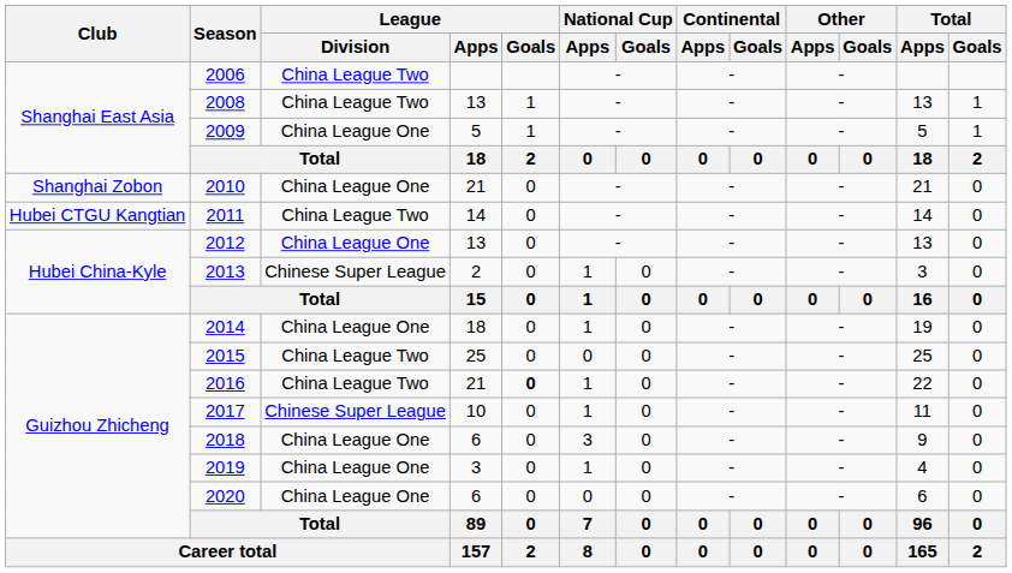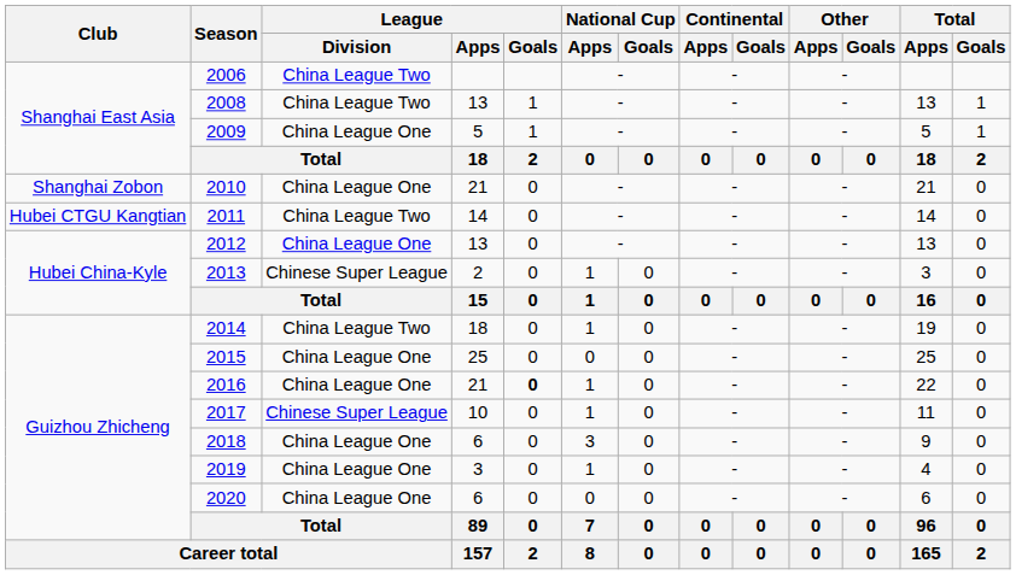 <table class="wikitable" style="text-align: center">
 <tr>
 <th rowspan="2">Club</th>
 <th rowspan="2">Season</th>
 <th colspan="3">League</th>
 <th colspan="2">National Cup</th>
 <th colspan="2">Continental</th>
 <th colspan="2">Other</th>
 <th colspan="2">Total</th>
 </tr>
 <tr>
 <th>Division</th>
 <th>Apps</th>
 <th>Goals</th>
 <th>Apps</th>
 <th>Goals</th>
 <th>Apps</th>
 <th>Goals</th>
 <th>Apps</th>
 <th>Goals</th>
 <th>Apps</th>
 <th>Goals</th>
 </tr>
 <tr>
 <td rowspan=4><a href='#'>Shanghai East Asia</a></td>
 <td><a href='#'>2006</a></td>
 <td><a href='#'>China League Two</a></td>
 <td></td>
 <td></td>
 <td colspan="2">-</td>
 <td colspan="2">-</td>
 <td colspan="2">-</td>
 <td></td>
 <td></td>
 </tr>
 <tr>
 <td><a href='#'>2008</a></td>
 <td>China League Two</td>
 <td>13</td>
 <td>1</td>
 <td colspan="2">-</td>
 <td colspan="2">-</td>
 <td colspan="2">-</td>
 <td>13</td>
 <td>1</td>
 </tr>
 <tr>
 <td><a href='#'>2009</a></td>
 <td>China League One</td>
 <td>5</td>
 <td>1</td>
 <td colspan="2">-</td>
 <td colspan="2">-</td>
 <td colspan="2">-</td>
 <td>5</td>
 <td>1</td>
 </tr>
 <tr>
 <th colspan="2"><strong>Total</strong></th>
 <th>18</th>
 <th>2</th>
 <th>0</th>
 <th>0</th>
 <th>0</th>
 <th>0</th>
 <th>0</th>
 <th>0</th>
 <th>18</th>
 <th>2</th>
 </tr>
 <tr>
 <td><a href='#'>Shanghai Zobon</a></td>
 <td><a href='#'>2010</a></td>
 <td>China League One</td>
 <td>21</td>
 <td>0</td>
 <td colspan="2">-</td>
 <td colspan="2">-</td>
 <td colspan="2">-</td>
 <td>21</td>
 <td>0</td>
 </tr>
 <tr>
 <td><a href='#'>Hubei CTGU Kangtian</a></td>
 <td><a href='#'>2011</a></td>
 <td>China League Two</td>
 <td>14</td>
 <td>0</td>
 <td colspan="2">-</td>
 <td colspan="2">-</td>
 <td colspan="2">-</td>
 <td>14</td>
 <td>0</td>
 </tr>
 <tr>
 <td rowspan=3><a href='#'>Hubei China-Kyle</a></td>
 <td><a href='#'>2012</a></td>
 <td><a href='#'>China League One</a></td>
 <td>13</td>
 <td>0</td>
 <td colspan="2">-</td>
 <td colspan="2">-</td>
 <td colspan="2">-</td>
 <td>13</td>
 <td>0</td>
 </tr>
 <tr>
 <td><a href='#'>2013</a></td>
 <td>Chinese Super League</td>
 <td>2</td>
 <td>0</td>
 <td>1</td>
 <td>0</td>
 <td colspan="2">-</td>
 <td colspan="2">-</td>
 <td>3</td>
 <td>0</td>
 </tr>
 <tr>
 <th colspan="2"><strong>Total</strong></th>
 <th>15</th>
 <th>0</th>
 <th>1</th>
 <th>0</th>
 <th>0</th>
 <th>0</th>
 <th>0</th>
 <th>0</th>
 <th>16</th>
 <th>0</th>
 </tr>
 <tr>
 <td rowspan=8><a href='#'>Guizhou Zhicheng</a></td>
 <td><a href='#'>2014</a></td>
-<td>China League One</td>
+<td>China League Two</td>
 <td>18</td>
 <td>0</td>
 <td>1</td>
 <td>0</td>
 <td colspan="2">-</td>
 <td colspan="2">-</td>
 <td>19</td>
 <td>0</td>
 </tr>
 <tr>
 <td><a href='#'>2015</a></td>
-<td>China League Two</td>
+<td>China League One</td>
 <td>25</td>
 <td>0</td>
 <td>0</td>
 <td>0</td>
 <td colspan="2">-</td>
 <td colspan="2">-</td>
 <td>25</td>
 <td>0</td>
 </tr>
 <tr>
 <td><a href='#'>2016</a></td>
-<td>China League Two</td>
+<td>China League One</td>
 <td>21</td>
 <td><strong>0</strong></td>
 <td>1</td>
 <td>0</td>
 <td colspan="2">-</td>
 <td colspan="2">-</td>
 <td>22</td>
 <td>0</td>
 </tr>
 <tr>
 <td><a href='#'>2017</a></td>
 <td><a href='#'>Chinese Super League</a></td>
 <td>10</td>
 <td>0</td>
 <td>1</td>
 <td>0</td>
 <td colspan="2">-</td>
 <td colspan="2">-</td>
 <td>11</td>
 <td>0</td>
 </tr>
 <tr>
 <td><a href='#'>2018</a></td>
 <td>China League One</td>
 <td>6</td>
 <td>0</td>
 <td>3</td>
 <td>0</td>
 <td colspan="2">-</td>
 <td colspan="2">-</td>
 <td>9</td>
 <td>0</td>
 </tr>
 <tr>
 <td><a href='#'>2019</a></td>
 <td>China League One</td>
 <td>3</td>
 <td>0</td>
 <td>1</td>
 <td>0</td>
 <td colspan="2">-</td>
 <td colspan="2">-</td>
 <td>4</td>
 <td>0</td>
 </tr>
 <tr>
 <td><a href='#'>2020</a></td>
 <td>China League One</td>
 <td>6</td>
 <td>0</td>
 <td>0</td>
 <td>0</td>
 <td colspan="2">-</td>
 <td colspan="2">-</td>
 <td>6</td>
 <td>0</td>
 </tr>
 <tr>
 <th colspan="2"><strong>Total</strong></th>
 <th>89</th>
 <th>0</th>
 <th>7</th>
 <th>0</th>
 <th>0</th>
 <th>0</th>
 <th>0</th>
 <th>0</th>
 <th>96</th>
 <th>0</th>
 </tr>
 <tr>
 <th colspan=3>Career total</th>
 <th>157</th>
 <th>2</th>
 <th>8</th>
 <th>0</th>
 <th>0</th>
 <th>0</th>
 <th>0</th>
 <th>0</th>
 <th>165</th>
 <th>2</th>
 </tr>
 </table>
